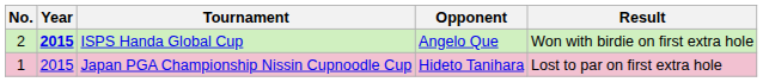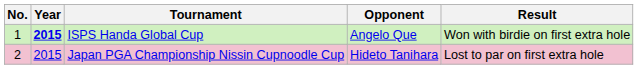 <table class="wikitable" style="font-size:95%;">
 <tr>
 <th>No.</th>
 <th>Year</th>
 <th>Tournament</th>
 <th>Opponent</th>
 <th>Result</th>
 </tr>
 <tr style="background:#D0F0C0;">
-<td align=center>2</td>
+<td align=center>1</td>
 <td><strong><a href='#'>2015</a></strong></td>
 <td><a href='#'>ISPS Handa Global Cup</a></td>
 <td> <a href='#'>Angelo Que</a></td>
 <td>Won with birdie on first extra hole</td>
 </tr>
 <tr style="background:#F2C1D1;">
-<td align=center>1</td>
+<td align=center>2</td>
 <td><a href='#'>2015</a></td>
 <td><a href='#'>Japan PGA Championship Nissin Cupnoodle Cup</a></td>
 <td> <a href='#'>Hideto Tanihara</a></td>
 <td>Lost to par on first extra hole</td>
 </tr>
 </table>
